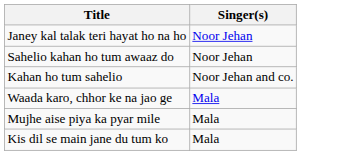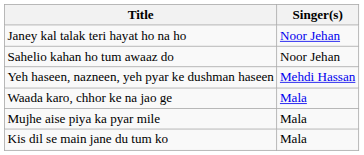 <table class="wikitable">
 <tr>
 <th>Title</th>
 <th>Singer(s)</th>
 </tr>
 <tr>
 <td>Janey kal talak teri hayat ho na ho</td>
 <td><a href='#'>Noor Jehan</a></td>
 </tr>
 <tr>
 <td>Sahelio kahan ho tum awaaz do</td>
 <td>Noor Jehan</td>
 </tr>
 <tr>
-<td>Kahan ho tum sahelio</td>
-<td>Noor Jehan and co.</td>
+<td>Yeh haseen, nazneen, yeh pyar ke dushman haseen</td>
+<td><a href='#'>Mehdi Hassan</a></td>
 </tr>
 <tr>
 <td>Waada karo, chhor ke na jao ge</td>
 <td><a href='#'>Mala</a></td>
 </tr>
 <tr>
 <td>Mujhe aise piya ka pyar mile</td>
 <td>Mala</td>
 </tr>
 <tr>
 <td>Kis dil se main jane du tum ko</td>
 <td>Mala</td>
 </tr>
 </table>
